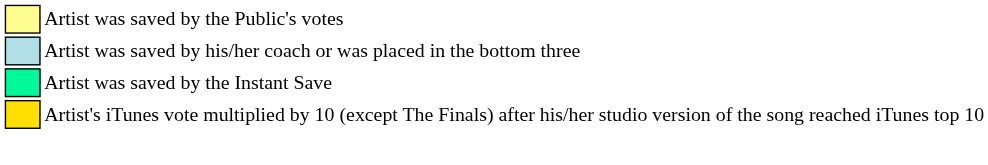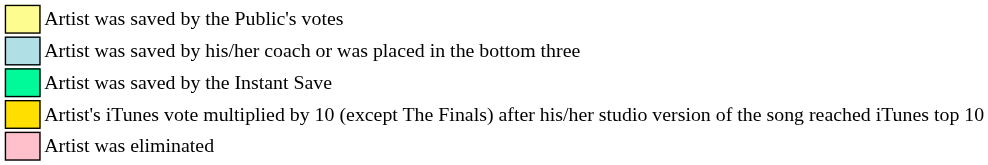 <table class="toccolours"style="font-size: 90%; white-space: nowrap;">
 <tr>
 <td style="background:#fdfc8f; border:1px solid black;">      </td>
 <td>Artist was saved by the Public's votes</td>
 </tr>
 <tr>
 <td style="background:#b0e0e6; border:1px solid black;">      </td>
 <td>Artist was saved by his/her coach or was placed in the bottom three</td>
 </tr>
 <tr>
 <td style="background:#00fa9a; border:1px solid black;">      </td>
 <td>Artist was saved by the Instant Save</td>
 </tr>
 <tr>
 <td style="background:#fedf00; border:1px solid black;">      </td>
 <td>Artist's iTunes vote multiplied by 10 (except The Finals) after his/her studio version of the song reached iTunes top 10</td>
 </tr>
+<tr>
+<td style="background:pink; border:1px solid black;">      </td>
+<td>Artist was eliminated</td>
+</tr>
 </table>
